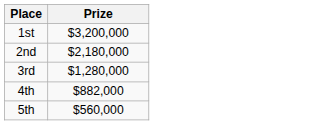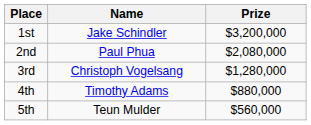 <table class="wikitable">
 <tr>
 <th style="width:50px;">Place</th>
+<th style="width:200px;">Name</th>
 <th style="width:125px;">Prize</th>
 </tr>
 <tr>
 <td style="text-align:center;">1st</td>
+<td style="text-align:center;"> <a href='#'>Jake Schindler</a></td>
 <td style="text-align:center;">$3,200,000</td>
 </tr>
 <tr>
 <td style="text-align:center;">2nd</td>
-<td style="text-align:center;">$2,180,000</td>
+<td style="text-align:center;"> <a href='#'>Paul Phua</a></td>
+<td style="text-align:center;">$2,080,000</td>
 </tr>
 <tr>
 <td style="text-align:center;">3rd</td>
+<td style="text-align:center;"> <a href='#'>Christoph Vogelsang</a></td>
 <td style="text-align:center;">$1,280,000</td>
 </tr>
 <tr>
 <td style="text-align:center;">4th</td>
-<td style="text-align:center;">$882,000</td>
+<td style="text-align:center;"> <a href='#'>Timothy Adams</a></td>
+<td style="text-align:center;">$880,000</td>
 </tr>
 <tr>
 <td style="text-align:center;">5th</td>
+<td style="text-align:center;"> Teun Mulder</td>
 <td style="text-align:center;">$560,000</td>
 </tr>
 </table>
